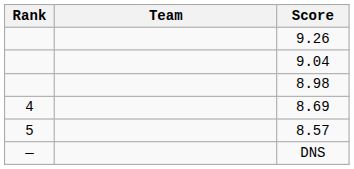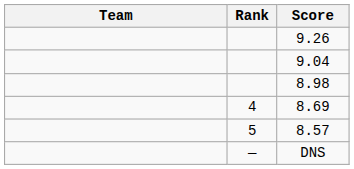 <table class=wikitable style="text-align:center">
 <tr>
+<th width=200>Team</th>
 <th width=40>Rank</th>
-<th width=200>Team</th>
 <th width=60>Score</th>
 </tr>
 <tr>
+<td align=left></td>
 <td></td>
-<td align=left></td>
 <td>9.26</td>
 </tr>
 <tr>
+<td align=left></td>
 <td></td>
-<td align=left></td>
 <td>9.04</td>
 </tr>
 <tr>
+<td align=left></td>
 <td></td>
-<td align=left></td>
 <td>8.98</td>
 </tr>
 <tr>
+<td align=left></td>
 <td>4</td>
-<td align=left></td>
 <td>8.69</td>
 </tr>
 <tr>
+<td align=left></td>
 <td>5</td>
-<td align=left></td>
 <td>8.57</td>
 </tr>
 <tr>
+<td align=left></td>
 <td>—</td>
-<td align=left></td>
 <td>DNS</td>
 </tr>
 </table>
